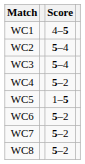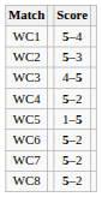 <table class="wikitable" style="font-size: 100%; margin: 1em auto 1em auto;">
 <tr>
 <th>Match</th>
 <th></th>
 <th>Score</th>
 <th></th>
 </tr>
 <tr>
 <td align="center">WC1</td>
 <td><strong></strong></td>
-<td align="center">4–<strong>5</strong></td>
+<td align="center"><strong>5</strong>–4</td>
 <td></td>
 </tr>
 <tr>
 <td align="center">WC2</td>
 <td><strong></strong></td>
-<td align="center"><strong>5</strong>–4</td>
+<td align="center"><strong>5</strong>–3</td>
 <td></td>
 </tr>
 <tr>
 <td align="center">WC3</td>
 <td></td>
-<td align="center"><strong>5</strong>–4</td>
+<td align="center">4–<strong>5</strong></td>
 <td><strong></strong></td>
 </tr>
 <tr>
 <td align="center">WC4</td>
 <td><strong></strong></td>
 <td align="center"><strong>5</strong>–2</td>
 <td></td>
 </tr>
 <tr>
 <td align="center">WC5</td>
 <td></td>
 <td align="center">1–<strong>5</strong></td>
 <td><strong></strong></td>
 </tr>
 <tr>
 <td align="center">WC6</td>
 <td><strong></strong></td>
 <td align="center"><strong>5</strong>–2</td>
 <td></td>
 </tr>
 <tr>
 <td align="center">WC7</td>
 <td></td>
 <td align="center"><strong>5</strong>–2</td>
 <td><strong></strong></td>
 </tr>
 <tr>
 <td align="center">WC8</td>
 <td><strong></strong></td>
 <td align="center"><strong>5</strong>–2</td>
 <td></td>
 </tr>
 </table>
